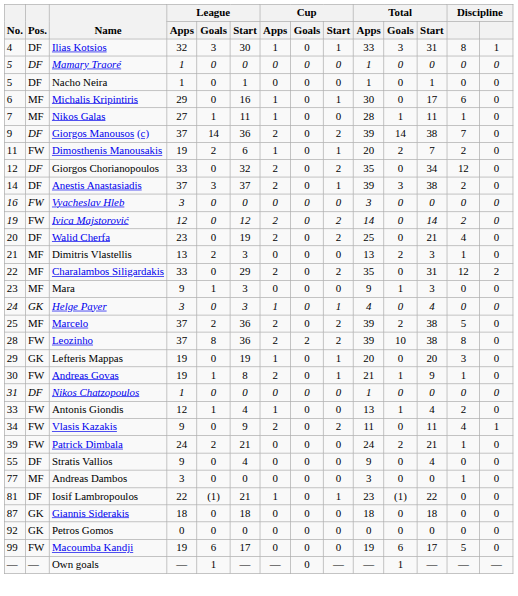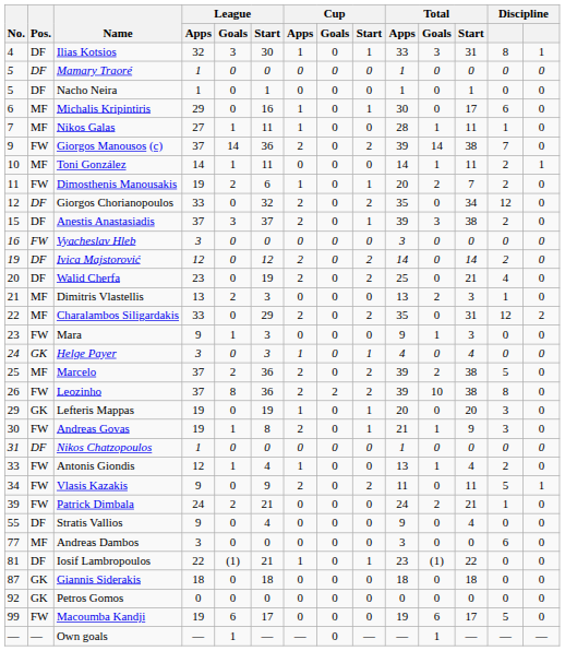 <table class="wikitable" style="text-align:center">
 <tr>
 <th rowspan="2" valign="bottom">No.</th>
 <th rowspan="2" valign="bottom">Pos.</th>
 <th rowspan="2" valign="bottom">Name</th>
 <th colspan="3" width="130">League</th>
 <th colspan="3" width="130">Cup</th>
 <th colspan="3" width="130">Total</th>
 <th colspan="2" width="90">Discipline</th>
 </tr>
 <tr>
 <th>Apps</th>
 <th>Goals</th>
 <th>Start</th>
 <th>Apps</th>
 <th>Goals</th>
 <th>Start</th>
 <th>Apps</th>
 <th>Goals</th>
 <th>Start</th>
 <th></th>
 <th></th>
 </tr>
 <tr>
 <td align="left">4</td>
 <td align="left">DF</td>
 <td align="left"> <a href='#'>Ilias Kotsios</a></td>
 <td>32</td>
 <td>3</td>
 <td>30</td>
 <td>1</td>
 <td>0</td>
 <td>1</td>
 <td>33</td>
 <td>3</td>
 <td>31</td>
 <td>8</td>
 <td>1</td>
 </tr>
 <tr>
 <td align="left"><em>5</em></td>
 <td align="left"><em>DF</em></td>
 <td align="left"> <em><a href='#'>Mamary Traoré</a></em></td>
 <td><em>1</em></td>
 <td><em>0</em></td>
 <td><em>0</em></td>
 <td><em>0</em></td>
 <td><em>0</em></td>
 <td><em>0</em></td>
 <td><em>1</em></td>
 <td><em>0</em></td>
 <td><em>0</em></td>
 <td><em>0</em></td>
 <td><em>0</em></td>
 </tr>
 <tr>
 <td align="left">5</td>
 <td align="left">DF</td>
 <td align="left"> Nacho Neira</td>
 <td>1</td>
 <td>0</td>
 <td>1</td>
 <td>0</td>
 <td>0</td>
 <td>0</td>
 <td>1</td>
 <td>0</td>
 <td>1</td>
 <td>0</td>
 <td>0</td>
 </tr>
 <tr>
 <td align="left">6</td>
 <td align="left">MF</td>
 <td align="left"> <a href='#'>Michalis Kripintiris</a></td>
 <td>29</td>
 <td>0</td>
 <td>16</td>
 <td>1</td>
 <td>0</td>
 <td>1</td>
 <td>30</td>
 <td>0</td>
 <td>17</td>
 <td>6</td>
 <td>0</td>
 </tr>
 <tr>
 <td align="left">7</td>
 <td align="left">MF</td>
 <td align="left"> <a href='#'>Nikos Galas</a></td>
 <td>27</td>
 <td>1</td>
 <td>11</td>
 <td>1</td>
 <td>0</td>
 <td>0</td>
 <td>28</td>
 <td>1</td>
 <td>11</td>
 <td>1</td>
 <td>0</td>
 </tr>
 <tr>
 <td align="left">9</td>
-<td align="left"><em>DF</em></td>
+<td align="left">FW</td>
 <td align="left"> <a href='#'>Giorgos Manousos</a> <a href='#'>(c)</a></td>
 <td>37</td>
 <td>14</td>
 <td>36</td>
 <td>2</td>
 <td>0</td>
 <td>2</td>
 <td>39</td>
 <td>14</td>
 <td>38</td>
 <td>7</td>
 <td>0</td>
+</tr>
+<tr>
+<td align="left">10</td>
+<td align="left">MF</td>
+<td align="left"> <a href='#'>Toni González</a></td>
+<td>14</td>
+<td>1</td>
+<td>11</td>
+<td>0</td>
+<td>0</td>
+<td>0</td>
+<td>14</td>
+<td>1</td>
+<td>11</td>
+<td>2</td>
+<td>1</td>
 </tr>
 <tr>
 <td align="left">11</td>
 <td align="left">FW</td>
 <td align="left"> <a href='#'>Dimosthenis Manousakis</a></td>
 <td>19</td>
 <td>2</td>
 <td>6</td>
 <td>1</td>
 <td>0</td>
 <td>1</td>
 <td>20</td>
 <td>2</td>
 <td>7</td>
 <td>2</td>
 <td>0</td>
 </tr>
 <tr>
 <td align="left">12</td>
 <td align="left"><em>DF</em></td>
 <td align="left"> Giorgos Chorianopoulos</td>
 <td>33</td>
 <td>0</td>
 <td>32</td>
 <td>2</td>
 <td>0</td>
 <td>2</td>
 <td>35</td>
 <td>0</td>
 <td>34</td>
 <td>12</td>
 <td>0</td>
 </tr>
 <tr>
-<td align="left">14</td>
+<td align="left">15</td>
 <td align="left">DF</td>
 <td align="left"> <a href='#'>Anestis Anastasiadis</a></td>
 <td>37</td>
 <td>3</td>
 <td>37</td>
 <td>2</td>
 <td>0</td>
 <td>1</td>
 <td>39</td>
 <td>3</td>
 <td>38</td>
 <td>2</td>
 <td>0</td>
 </tr>
 <tr>
 <td align="left"><em>16</em></td>
 <td align="left"><em>FW</em></td>
 <td align="left"> <em><a href='#'>Vyacheslav Hleb</a></em></td>
 <td><em>3</em></td>
 <td><em>0</em></td>
 <td><em>0</em></td>
 <td><em>0</em></td>
 <td><em>0</em></td>
 <td><em>0</em></td>
 <td><em>3</em></td>
 <td><em>0</em></td>
 <td><em>0</em></td>
 <td><em>0</em></td>
 <td><em>0</em></td>
 </tr>
 <tr>
 <td align="left"><em>19</em></td>
-<td align="left">FW</td>
+<td align="left"><em>DF</em></td>
 <td align="left"> <em><a href='#'>Ivica Majstorović</a></em></td>
 <td><em>12</em></td>
 <td><em>0</em></td>
 <td><em>12</em></td>
 <td><em>2</em></td>
 <td><em>0</em></td>
 <td><em>2</em></td>
 <td><em>14</em></td>
 <td><em>0</em></td>
 <td><em>14</em></td>
 <td><em>2</em></td>
 <td><em>0</em></td>
 </tr>
 <tr>
 <td align="left">20</td>
 <td align="left">DF</td>
 <td align="left"> <a href='#'>Walid Cherfa</a></td>
 <td>23</td>
 <td>0</td>
 <td>19</td>
 <td>2</td>
 <td>0</td>
 <td>2</td>
 <td>25</td>
 <td>0</td>
 <td>21</td>
 <td>4</td>
 <td>0</td>
 </tr>
 <tr>
 <td align="left">21</td>
 <td align="left">MF</td>
 <td align="left"> Dimitris Vlastellis</td>
 <td>13</td>
 <td>2</td>
 <td>3</td>
 <td>0</td>
 <td>0</td>
 <td>0</td>
 <td>13</td>
 <td>2</td>
 <td>3</td>
 <td>1</td>
 <td>0</td>
 </tr>
 <tr>
 <td align="left">22</td>
 <td align="left">MF</td>
 <td align="left"> <a href='#'>Charalambos Siligardakis</a></td>
 <td>33</td>
 <td>0</td>
 <td>29</td>
 <td>2</td>
 <td>0</td>
 <td>2</td>
 <td>35</td>
 <td>0</td>
 <td>31</td>
 <td>12</td>
 <td>2</td>
 </tr>
 <tr>
 <td align="left">23</td>
-<td align="left">MF</td>
+<td align="left">FW</td>
 <td align="left"> Mara</td>
 <td>9</td>
 <td>1</td>
 <td>3</td>
 <td>0</td>
 <td>0</td>
 <td>0</td>
 <td>9</td>
 <td>1</td>
 <td>3</td>
 <td>0</td>
 <td>0</td>
 </tr>
 <tr>
 <td align="left"><em>24</em></td>
 <td align="left"><em>GK</em></td>
 <td align="left"> <em><a href='#'>Helge Payer</a></em></td>
 <td><em>3</em></td>
 <td><em>0</em></td>
 <td><em>3</em></td>
 <td><em>1</em></td>
 <td><em>0</em></td>
 <td><em>1</em></td>
 <td><em>4</em></td>
 <td><em>0</em></td>
 <td><em>4</em></td>
 <td><em>0</em></td>
 <td><em>0</em></td>
 </tr>
 <tr>
 <td align="left">25</td>
 <td align="left">MF</td>
 <td align="left"> <a href='#'>Marcelo</a></td>
 <td>37</td>
 <td>2</td>
 <td>36</td>
 <td>2</td>
 <td>0</td>
 <td>2</td>
 <td>39</td>
 <td>2</td>
 <td>38</td>
 <td>5</td>
 <td>0</td>
 </tr>
 <tr>
-<td align="left">28</td>
+<td align="left">26</td>
 <td align="left">FW</td>
 <td align="left"> <a href='#'>Leozinho</a></td>
 <td>37</td>
 <td>8</td>
 <td>36</td>
 <td>2</td>
 <td>2</td>
 <td>2</td>
 <td>39</td>
 <td>10</td>
 <td>38</td>
 <td>8</td>
 <td>0</td>
 </tr>
 <tr>
 <td align="left">29</td>
 <td align="left">GK</td>
 <td align="left"> Lefteris Mappas</td>
 <td>19</td>
 <td>0</td>
 <td>19</td>
 <td>1</td>
 <td>0</td>
 <td>1</td>
 <td>20</td>
 <td>0</td>
 <td>20</td>
 <td>3</td>
 <td>0</td>
 </tr>
 <tr>
 <td align="left">30</td>
 <td align="left">FW</td>
 <td align="left"> <a href='#'>Andreas Govas</a></td>
 <td>19</td>
 <td>1</td>
 <td>8</td>
 <td>2</td>
 <td>0</td>
 <td>1</td>
 <td>21</td>
 <td>1</td>
 <td>9</td>
-<td>1</td>
+<td>3</td>
 <td>0</td>
 </tr>
 <tr>
 <td align="left"><em>31</em></td>
 <td align="left"><em>DF</em></td>
 <td align="left"> <em><a href='#'>Nikos Chatzopoulos</a></em></td>
 <td><em>1</em></td>
 <td><em>0</em></td>
 <td><em>0</em></td>
 <td><em>0</em></td>
 <td><em>0</em></td>
 <td><em>0</em></td>
 <td><em>1</em></td>
 <td><em>0</em></td>
 <td><em>0</em></td>
 <td><em>0</em></td>
 <td><em>0</em></td>
 </tr>
 <tr>
 <td align="left">33</td>
 <td align="left">FW</td>
 <td align="left"> Antonis Giondis</td>
 <td>12</td>
 <td>1</td>
 <td>4</td>
 <td>1</td>
 <td>0</td>
 <td>0</td>
 <td>13</td>
 <td>1</td>
 <td>4</td>
 <td>2</td>
 <td>0</td>
 </tr>
 <tr>
 <td align="left">34</td>
 <td align="left">FW</td>
 <td align="left"> <a href='#'>Vlasis Kazakis</a></td>
 <td>9</td>
 <td>0</td>
 <td>9</td>
 <td>2</td>
 <td>0</td>
 <td>2</td>
 <td>11</td>
 <td>0</td>
 <td>11</td>
-<td>4</td>
+<td>5</td>
 <td>1</td>
 </tr>
 <tr>
 <td align="left">39</td>
 <td align="left">FW</td>
 <td align="left"> <a href='#'>Patrick Dimbala</a></td>
 <td>24</td>
 <td>2</td>
 <td>21</td>
 <td>0</td>
 <td>0</td>
 <td>0</td>
 <td>24</td>
 <td>2</td>
 <td>21</td>
 <td>1</td>
 <td>0</td>
 </tr>
 <tr>
 <td align="left">55</td>
 <td align="left">DF</td>
 <td align="left"> Stratis Vallios</td>
 <td>9</td>
 <td>0</td>
 <td>4</td>
 <td>0</td>
 <td>0</td>
 <td>0</td>
 <td>9</td>
 <td>0</td>
 <td>4</td>
 <td>0</td>
 <td>0</td>
 </tr>
 <tr>
 <td align="left">77</td>
 <td align="left">MF</td>
 <td align="left"> Andreas Dambos</td>
 <td>3</td>
 <td>0</td>
 <td>0</td>
 <td>0</td>
 <td>0</td>
 <td>0</td>
 <td>3</td>
 <td>0</td>
 <td>0</td>
-<td>1</td>
+<td>6</td>
 <td>0</td>
 </tr>
 <tr>
 <td align="left">81</td>
 <td align="left">DF</td>
 <td align="left"> Iosif Lambropoulos</td>
 <td>22</td>
 <td>(1)</td>
 <td>21</td>
 <td>1</td>
 <td>0</td>
 <td>1</td>
 <td>23</td>
 <td>(1)</td>
 <td>22</td>
 <td>0</td>
 <td>0</td>
 </tr>
 <tr>
 <td align="left">87</td>
 <td align="left">GK</td>
 <td align="left"> <a href='#'>Giannis Siderakis</a></td>
 <td>18</td>
 <td>0</td>
 <td>18</td>
 <td>0</td>
 <td>0</td>
 <td>0</td>
 <td>18</td>
 <td>0</td>
 <td>18</td>
 <td>0</td>
 <td>0</td>
 </tr>
 <tr>
 <td align="left">92</td>
 <td align="left">GK</td>
 <td align="left"> Petros Gomos</td>
 <td>0</td>
 <td>0</td>
 <td>0</td>
 <td>0</td>
 <td>0</td>
 <td>0</td>
 <td>0</td>
 <td>0</td>
 <td>0</td>
 <td>0</td>
 <td>0</td>
 </tr>
 <tr>
 <td align="left">99</td>
 <td align="left">FW</td>
 <td align="left"> <a href='#'>Macoumba Kandji</a></td>
 <td>19</td>
 <td>6</td>
 <td>17</td>
 <td>0</td>
 <td>0</td>
 <td>0</td>
 <td>19</td>
 <td>6</td>
 <td>17</td>
 <td>5</td>
 <td>0</td>
 </tr>
 <tr>
 <td align="left">—</td>
 <td align="left">—</td>
 <td align="left">Own goals</td>
 <td>—</td>
 <td>1</td>
 <td>—</td>
 <td>—</td>
 <td>0</td>
 <td>—</td>
 <td>—</td>
 <td>1</td>
 <td>—</td>
 <td>—</td>
 <td>—</td>
 </tr>
 </table>
